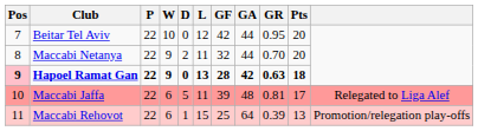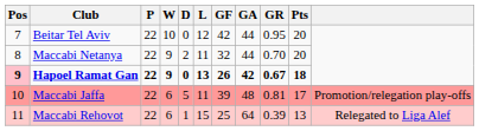 <table class="wikitable" style="text-align:center">
 <tr>
 <th>Pos</th>
 <th>Club</th>
 <th>P</th>
 <th>W</th>
 <th>D</th>
 <th>L</th>
 <th>GF</th>
 <th>GA</th>
 <th>GR</th>
 <th>Pts</th>
 <th></th>
 </tr>
 <tr>
 <td>7</td>
 <td align=left><a href='#'>Beitar Tel Aviv</a></td>
 <td>22</td>
 <td>10</td>
 <td>0</td>
 <td>12</td>
 <td>42</td>
 <td>44</td>
 <td>0.95</td>
 <td>20</td>
 <td rowspan=3></td>
 </tr>
 <tr>
 <td>8</td>
 <td align=left><a href='#'>Maccabi Netanya</a></td>
 <td>22</td>
 <td>9</td>
 <td>2</td>
 <td>11</td>
 <td>32</td>
 <td>44</td>
 <td>0.70</td>
 <td>20</td>
 </tr>
 <tr>
 <td style="background: pink;"><strong>9</strong></td>
 <td align=left><strong><a href='#'>Hapoel Ramat Gan</a></strong></td>
 <td><strong>22</strong></td>
 <td><strong>9</strong></td>
 <td><strong>0</strong></td>
 <td><strong>13</strong></td>
-<td><strong>28</strong></td>
+<td><strong>26</strong></td>
 <td><strong>42</strong></td>
-<td><strong>0.63</strong></td>
+<td><strong>0.67</strong></td>
 <td><strong>18</strong></td>
 </tr>
 <tr bgcolor=#ff9999>
 <td>10</td>
 <td align=left><a href='#'>Maccabi Jaffa</a></td>
 <td>22</td>
 <td>6</td>
 <td>5</td>
 <td>11</td>
 <td>39</td>
 <td>48</td>
 <td>0.81</td>
 <td>17</td>
-<td>Relegated to <a href='#'>Liga Alef</a></td>
+<td>Promotion/relegation play-offs</td>
 </tr>
 <tr bgcolor=#ffcccc>
 <td>11</td>
 <td align=left><a href='#'>Maccabi Rehovot</a></td>
 <td>22</td>
 <td>6</td>
 <td>1</td>
 <td>15</td>
 <td>25</td>
 <td>64</td>
 <td>0.39</td>
 <td>13</td>
-<td>Promotion/relegation play-offs</td>
+<td>Relegated to <a href='#'>Liga Alef</a></td>
 </tr>
 </table>
